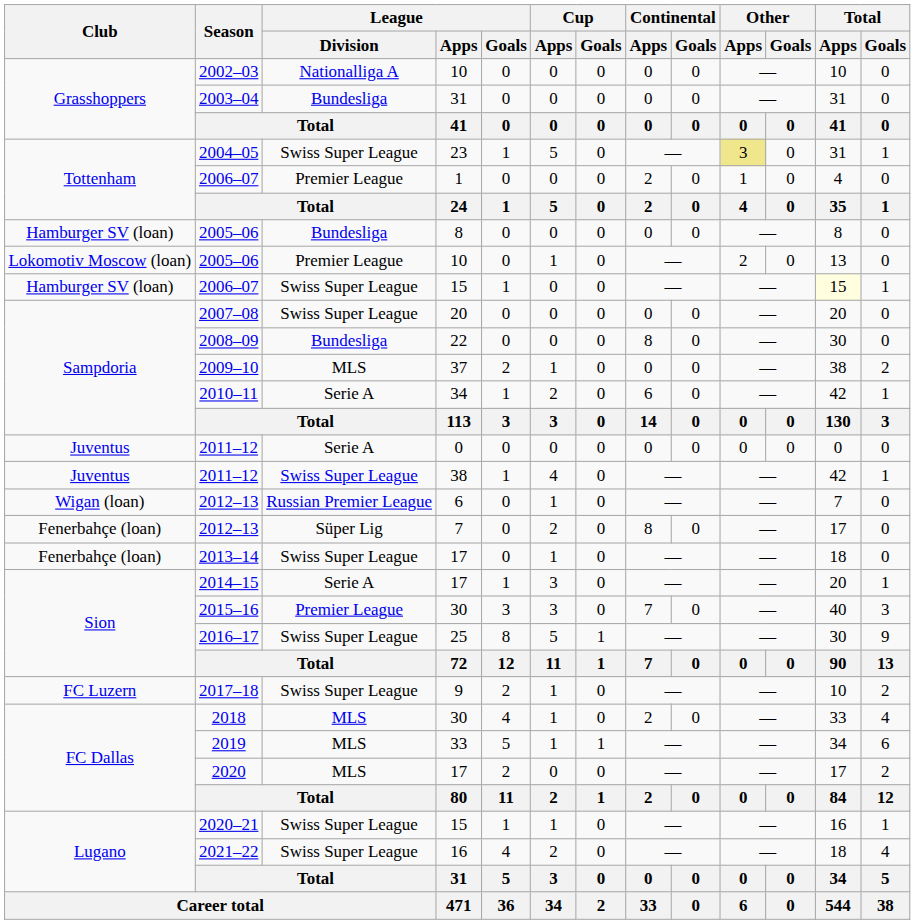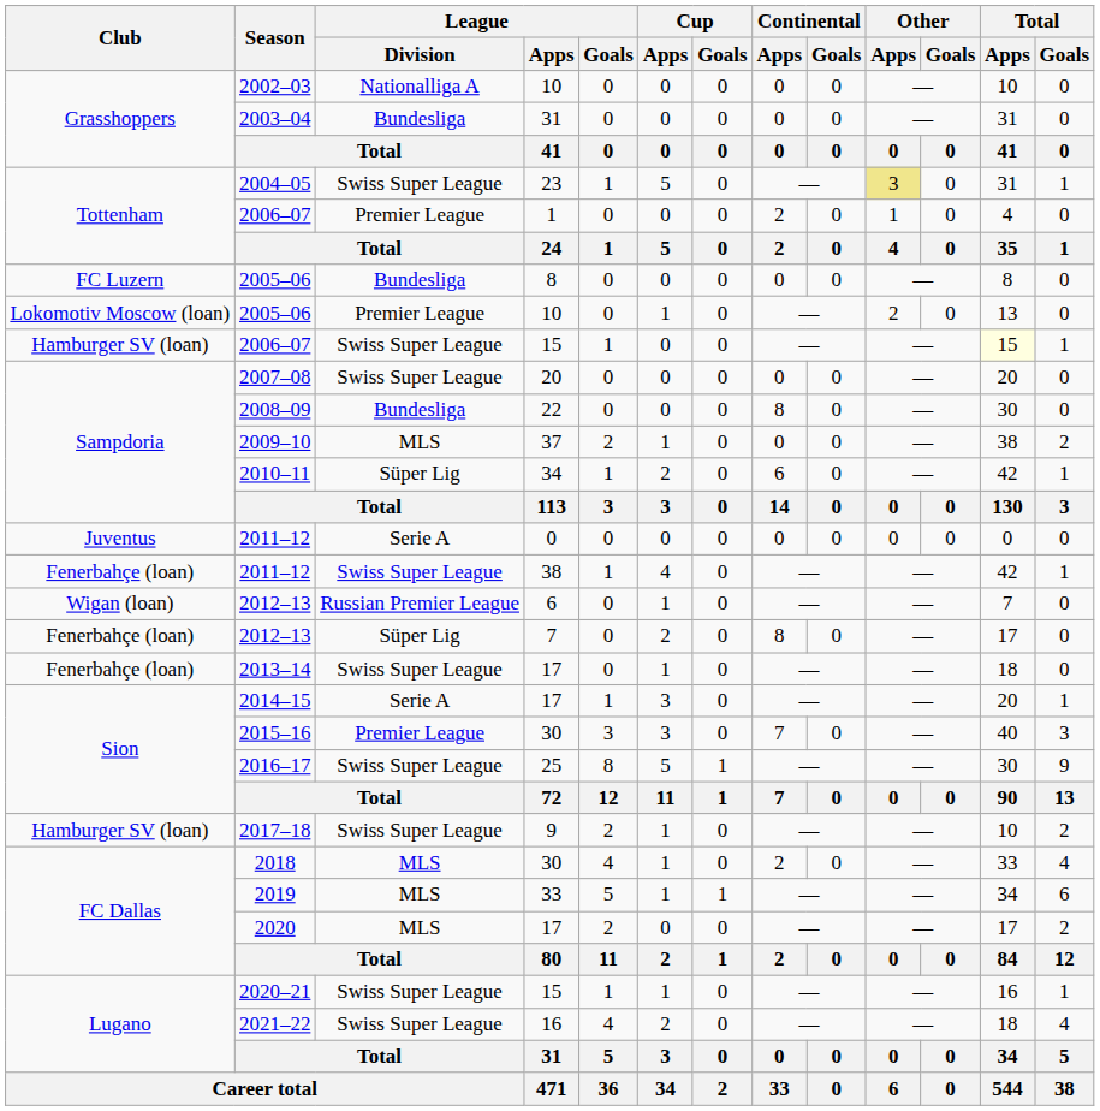 <table class="wikitable" style="text-align:center">
 <tr>
 <th rowspan="2">Club</th>
 <th rowspan="2">Season</th>
 <th colspan="3">League</th>
 <th colspan="2">Cup</th>
 <th colspan="2">Continental</th>
 <th colspan="2">Other</th>
 <th colspan="2">Total</th>
 </tr>
 <tr>
 <th>Division</th>
 <th>Apps</th>
 <th>Goals</th>
 <th>Apps</th>
 <th>Goals</th>
 <th>Apps</th>
 <th>Goals</th>
 <th>Apps</th>
 <th>Goals</th>
 <th>Apps</th>
 <th>Goals</th>
 </tr>
 <tr>
 <td rowspan="3"><a href='#'>Grasshoppers</a></td>
 <td><a href='#'>2002–03</a></td>
 <td><a href='#'>Nationalliga A</a></td>
 <td>10</td>
 <td>0</td>
 <td>0</td>
 <td>0</td>
 <td>0</td>
 <td>0</td>
 <td colspan="2">—</td>
 <td>10</td>
 <td>0</td>
 </tr>
 <tr>
 <td><a href='#'>2003–04</a></td>
 <td><a href='#'>Bundesliga</a></td>
 <td>31</td>
 <td>0</td>
 <td>0</td>
 <td>0</td>
 <td>0</td>
 <td>0</td>
 <td colspan="2">—</td>
 <td>31</td>
 <td>0</td>
 </tr>
 <tr>
 <th colspan="2">Total</th>
 <th>41</th>
 <th>0</th>
 <th>0</th>
 <th>0</th>
 <th>0</th>
 <th>0</th>
 <th>0</th>
 <th>0</th>
 <th>41</th>
 <th>0</th>
 </tr>
 <tr>
 <td rowspan="3"><a href='#'>Tottenham</a></td>
 <td><a href='#'>2004–05</a></td>
 <td>Swiss Super League</td>
 <td>23</td>
 <td>1</td>
 <td>5</td>
 <td>0</td>
 <td colspan="2">—</td>
 <td style="background: khaki;">3</td>
 <td>0</td>
 <td>31</td>
 <td>1</td>
 </tr>
 <tr>
 <td><a href='#'>2006–07</a></td>
 <td>Premier League</td>
 <td>1</td>
 <td>0</td>
 <td>0</td>
 <td>0</td>
 <td>2</td>
 <td>0</td>
 <td>1</td>
 <td>0</td>
 <td>4</td>
 <td>0</td>
 </tr>
 <tr>
 <th colspan="2">Total</th>
 <th>24</th>
 <th>1</th>
 <th>5</th>
 <th>0</th>
 <th>2</th>
 <th>0</th>
 <th>4</th>
 <th>0</th>
 <th>35</th>
 <th>1</th>
 </tr>
 <tr>
-<td><a href='#'>Hamburger SV</a> (loan)</td>
+<td><a href='#'>FC Luzern</a></td>
 <td><a href='#'>2005–06</a></td>
 <td><a href='#'>Bundesliga</a></td>
 <td>8</td>
 <td>0</td>
 <td>0</td>
 <td>0</td>
 <td>0</td>
 <td>0</td>
 <td colspan="2">—</td>
 <td>8</td>
 <td>0</td>
 </tr>
 <tr>
 <td><a href='#'>Lokomotiv Moscow</a> (loan)</td>
 <td><a href='#'>2005–06</a></td>
 <td>Premier League</td>
 <td>10</td>
 <td>0</td>
 <td>1</td>
 <td>0</td>
 <td colspan="2">—</td>
 <td>2</td>
 <td>0</td>
 <td>13</td>
 <td>0</td>
 </tr>
 <tr>
 <td><a href='#'>Hamburger SV</a> (loan)</td>
 <td><a href='#'>2006–07</a></td>
 <td>Swiss Super League</td>
 <td>15</td>
 <td>1</td>
 <td>0</td>
 <td>0</td>
 <td colspan="2">—</td>
 <td colspan="2">—</td>
 <td style="background: lightyellow;">15</td>
 <td>1</td>
 </tr>
 <tr>
 <td rowspan="5"><a href='#'>Sampdoria</a></td>
 <td><a href='#'>2007–08</a></td>
 <td>Swiss Super League</td>
 <td>20</td>
 <td>0</td>
 <td>0</td>
 <td>0</td>
 <td>0</td>
 <td>0</td>
 <td colspan="2">—</td>
 <td>20</td>
 <td>0</td>
 </tr>
 <tr>
 <td><a href='#'>2008–09</a></td>
 <td><a href='#'>Bundesliga</a></td>
 <td>22</td>
 <td>0</td>
 <td>0</td>
 <td>0</td>
 <td>8</td>
 <td>0</td>
 <td colspan="2">—</td>
 <td>30</td>
 <td>0</td>
 </tr>
 <tr>
 <td><a href='#'>2009–10</a></td>
 <td>MLS</td>
 <td>37</td>
 <td>2</td>
 <td>1</td>
 <td>0</td>
 <td>0</td>
 <td>0</td>
 <td colspan="2">—</td>
 <td>38</td>
 <td>2</td>
 </tr>
 <tr>
 <td><a href='#'>2010–11</a></td>
-<td>Serie A</td>
+<td>Süper Lig</td>
 <td>34</td>
 <td>1</td>
 <td>2</td>
 <td>0</td>
 <td>6</td>
 <td>0</td>
 <td colspan="2">—</td>
 <td>42</td>
 <td>1</td>
 </tr>
 <tr>
 <th colspan="2">Total</th>
 <th>113</th>
 <th>3</th>
 <th>3</th>
 <th>0</th>
 <th>14</th>
 <th>0</th>
 <th>0</th>
 <th>0</th>
 <th>130</th>
 <th>3</th>
 </tr>
 <tr>
 <td><a href='#'>Juventus</a></td>
 <td><a href='#'>2011–12</a></td>
 <td>Serie A</td>
 <td>0</td>
 <td>0</td>
 <td>0</td>
 <td>0</td>
 <td>0</td>
 <td>0</td>
 <td>0</td>
 <td>0</td>
 <td>0</td>
 <td>0</td>
 </tr>
 <tr>
-<td><a href='#'>Juventus</a></td>
+<td><a href='#'>Fenerbahçe</a> (loan)</td>
 <td><a href='#'>2011–12</a></td>
 <td><a href='#'>Swiss Super League</a></td>
 <td>38</td>
 <td>1</td>
 <td>4</td>
 <td>0</td>
 <td colspan="2">—</td>
 <td colspan="2">—</td>
 <td>42</td>
 <td>1</td>
 </tr>
 <tr>
 <td><a href='#'>Wigan</a> (loan)</td>
 <td><a href='#'>2012–13</a></td>
 <td><a href='#'>Russian Premier League</a></td>
 <td>6</td>
 <td>0</td>
 <td>1</td>
 <td>0</td>
 <td colspan="2">—</td>
 <td colspan="2">—</td>
 <td>7</td>
 <td>0</td>
 </tr>
 <tr>
 <td>Fenerbahçe (loan)</td>
 <td><a href='#'>2012–13</a></td>
 <td>Süper Lig</td>
 <td>7</td>
 <td>0</td>
 <td>2</td>
 <td>0</td>
 <td>8</td>
 <td>0</td>
 <td colspan="2">—</td>
 <td>17</td>
 <td>0</td>
 </tr>
 <tr>
 <td>Fenerbahçe (loan)</td>
 <td><a href='#'>2013–14</a></td>
 <td>Swiss Super League</td>
 <td>17</td>
 <td>0</td>
 <td>1</td>
 <td>0</td>
 <td colspan="2">—</td>
 <td colspan="2">—</td>
 <td>18</td>
 <td>0</td>
 </tr>
 <tr>
 <td rowspan="4"><a href='#'>Sion</a></td>
 <td><a href='#'>2014–15</a></td>
 <td>Serie A</td>
 <td>17</td>
 <td>1</td>
 <td>3</td>
 <td>0</td>
 <td colspan="2">—</td>
 <td colspan="2">—</td>
 <td>20</td>
 <td>1</td>
 </tr>
 <tr>
 <td><a href='#'>2015–16</a></td>
 <td><a href='#'>Premier League</a></td>
 <td>30</td>
 <td>3</td>
 <td>3</td>
 <td>0</td>
 <td>7</td>
 <td>0</td>
 <td colspan="2">—</td>
 <td>40</td>
 <td>3</td>
 </tr>
 <tr>
 <td><a href='#'>2016–17</a></td>
 <td>Swiss Super League</td>
 <td>25</td>
 <td>8</td>
 <td>5</td>
 <td>1</td>
 <td colspan="2">—</td>
 <td colspan="2">—</td>
 <td>30</td>
 <td>9</td>
 </tr>
 <tr>
 <th colspan="2">Total</th>
 <th>72</th>
 <th>12</th>
 <th>11</th>
 <th>1</th>
 <th>7</th>
 <th>0</th>
 <th>0</th>
 <th>0</th>
 <th>90</th>
 <th>13</th>
 </tr>
 <tr>
-<td><a href='#'>FC Luzern</a></td>
+<td><a href='#'>Hamburger SV</a> (loan)</td>
 <td><a href='#'>2017–18</a></td>
 <td>Swiss Super League</td>
 <td>9</td>
 <td>2</td>
 <td>1</td>
 <td>0</td>
 <td colspan="2">—</td>
 <td colspan="2">—</td>
 <td>10</td>
 <td>2</td>
 </tr>
 <tr>
 <td rowspan="4"><a href='#'>FC Dallas</a></td>
 <td><a href='#'>2018</a></td>
 <td><a href='#'>MLS</a></td>
 <td>30</td>
 <td>4</td>
 <td>1</td>
 <td>0</td>
 <td>2</td>
 <td>0</td>
 <td colspan="2">—</td>
 <td>33</td>
 <td>4</td>
 </tr>
 <tr>
 <td><a href='#'>2019</a></td>
 <td>MLS</td>
 <td>33</td>
 <td>5</td>
 <td>1</td>
 <td>1</td>
 <td colspan="2">—</td>
 <td colspan="2">—</td>
 <td>34</td>
 <td>6</td>
 </tr>
 <tr>
 <td><a href='#'>2020</a></td>
 <td>MLS</td>
 <td>17</td>
 <td>2</td>
 <td>0</td>
 <td>0</td>
 <td colspan="2">—</td>
 <td colspan="2">—</td>
 <td>17</td>
 <td>2</td>
 </tr>
 <tr>
 <th colspan="2">Total</th>
 <th>80</th>
 <th>11</th>
 <th>2</th>
 <th>1</th>
 <th>2</th>
 <th>0</th>
 <th>0</th>
 <th>0</th>
 <th>84</th>
 <th>12</th>
 </tr>
 <tr>
 <td rowspan="3"><a href='#'>Lugano</a></td>
 <td><a href='#'>2020–21</a></td>
 <td>Swiss Super League</td>
 <td>15</td>
 <td>1</td>
 <td>1</td>
 <td>0</td>
 <td colspan="2">—</td>
 <td colspan="2">—</td>
 <td>16</td>
 <td>1</td>
 </tr>
 <tr>
 <td><a href='#'>2021–22</a></td>
 <td>Swiss Super League</td>
 <td>16</td>
 <td>4</td>
 <td>2</td>
 <td>0</td>
 <td colspan="2">—</td>
 <td colspan="2">—</td>
 <td>18</td>
 <td>4</td>
 </tr>
 <tr>
 <th colspan="2">Total</th>
 <th>31</th>
 <th>5</th>
 <th>3</th>
 <th>0</th>
 <th>0</th>
 <th>0</th>
 <th>0</th>
 <th>0</th>
 <th>34</th>
 <th>5</th>
 </tr>
 <tr>
 <th colspan="3">Career total</th>
 <th>471</th>
 <th>36</th>
 <th>34</th>
 <th>2</th>
 <th>33</th>
 <th>0</th>
 <th>6</th>
 <th>0</th>
 <th>544</th>
 <th>38</th>
 </tr>
 </table>
